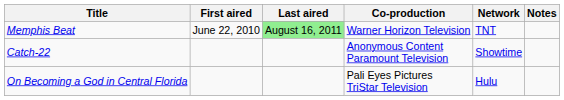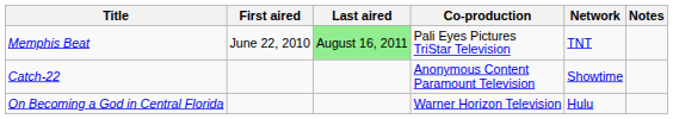 <table class="wikitable" style="font-size: 90%;">
 <tr>
 <th>Title</th>
 <th>First aired</th>
 <th>Last aired</th>
 <th>Co-production</th>
 <th>Network</th>
 <th>Notes</th>
 </tr>
 <tr>
 <td><em><a href='#'>Memphis Beat</a></em></td>
 <td>June 22, 2010</td>
 <td style="background: lightgreen;">August 16, 2011</td>
-<td><a href='#'>Warner Horizon Television</a></td>
+<td>Pali Eyes Pictures<br><a href='#'>TriStar Television</a></td>
 <td><a href='#'>TNT</a></td>
 <td></td>
 </tr>
 <tr>
 <td><em><a href='#'>Catch-22</a></em></td>
 <td></td>
 <td></td>
 <td><a href='#'>Anonymous Content</a><br><a href='#'>Paramount Television</a></td>
 <td><a href='#'>Showtime</a></td>
 <td></td>
 </tr>
 <tr>
 <td><em><a href='#'>On Becoming a God in Central Florida</a></em></td>
 <td></td>
 <td></td>
-<td>Pali Eyes Pictures<br><a href='#'>TriStar Television</a></td>
+<td><a href='#'>Warner Horizon Television</a></td>
 <td><a href='#'>Hulu</a></td>
 <td></td>
 </tr>
 </table>
